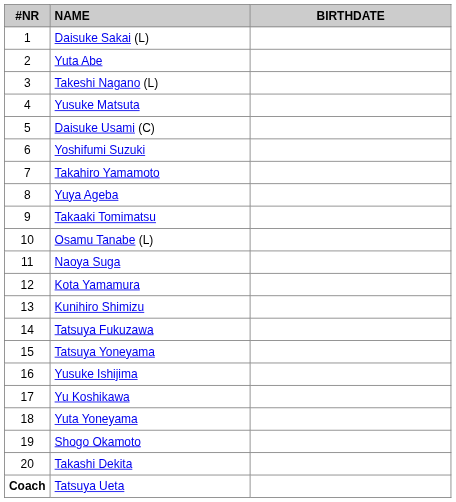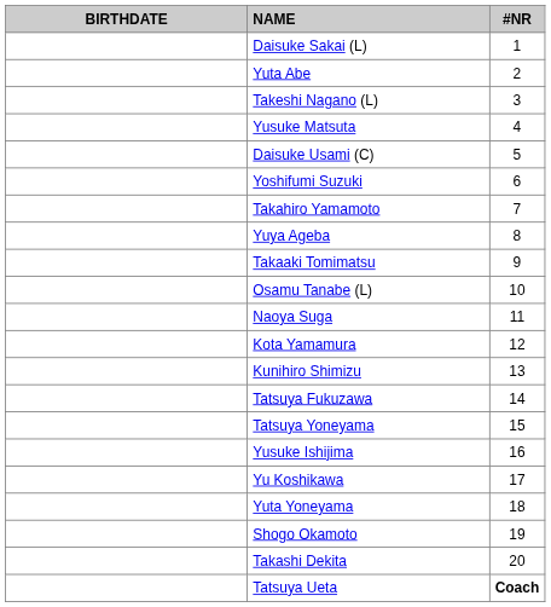 <table border="1" cellspacing="2" cellpadding="5" style="border-collapse: collapse; font-size: 90%;">
 <tr style="background:#ccc;">
+<th style="text-align:center; width:16em;">BIRTHDATE</th>
+<th style="text-align:left; width:16em;">NAME</th>
 <th>#NR</th>
-<th style="text-align:left; width:16em;">NAME</th>
-<th style="text-align:center; width:16em;">BIRTHDATE</th>
 </tr>
 <tr>
+<td align="center"></td>
+<td><a href='#'>Daisuke Sakai</a> (L)</td>
 <td style="text-align:center;">1</td>
-<td><a href='#'>Daisuke Sakai</a> (L)</td>
-<td align="center"></td>
 </tr>
 <tr>
+<td align="center"></td>
+<td><a href='#'>Yuta Abe</a></td>
 <td style="text-align:center;">2</td>
-<td><a href='#'>Yuta Abe</a></td>
-<td align="center"></td>
 </tr>
 <tr>
+<td align="center"></td>
+<td><a href='#'>Takeshi Nagano</a> (L)</td>
 <td style="text-align:center;">3</td>
-<td><a href='#'>Takeshi Nagano</a> (L)</td>
-<td align="center"></td>
 </tr>
 <tr>
+<td align="center"></td>
+<td><a href='#'>Yusuke Matsuta</a></td>
 <td style="text-align:center;">4</td>
-<td><a href='#'>Yusuke Matsuta</a></td>
-<td align="center"></td>
 </tr>
 <tr>
+<td align="center"></td>
+<td><a href='#'>Daisuke Usami</a> (C)</td>
 <td style="text-align:center;">5</td>
-<td><a href='#'>Daisuke Usami</a> (C)</td>
-<td align="center"></td>
 </tr>
 <tr>
+<td align="center"></td>
+<td><a href='#'>Yoshifumi Suzuki</a></td>
 <td style="text-align:center;">6</td>
-<td><a href='#'>Yoshifumi Suzuki</a></td>
-<td align="center"></td>
 </tr>
 <tr>
+<td align="center"></td>
+<td><a href='#'>Takahiro Yamamoto</a></td>
 <td style="text-align:center;">7</td>
-<td><a href='#'>Takahiro Yamamoto</a></td>
-<td align="center"></td>
 </tr>
 <tr>
+<td align="center"></td>
+<td><a href='#'>Yuya Ageba</a></td>
 <td style="text-align:center;">8</td>
-<td><a href='#'>Yuya Ageba</a></td>
-<td align="center"></td>
 </tr>
 <tr>
+<td align="center"></td>
+<td><a href='#'>Takaaki Tomimatsu</a></td>
 <td style="text-align:center;">9</td>
-<td><a href='#'>Takaaki Tomimatsu</a></td>
-<td align="center"></td>
 </tr>
 <tr>
+<td align="center"></td>
+<td><a href='#'>Osamu Tanabe</a> (L)</td>
 <td style="text-align:center;">10</td>
-<td><a href='#'>Osamu Tanabe</a> (L)</td>
-<td align="center"></td>
 </tr>
 <tr>
+<td align="center"></td>
+<td><a href='#'>Naoya Suga</a></td>
 <td style="text-align:center;">11</td>
-<td><a href='#'>Naoya Suga</a></td>
-<td align="center"></td>
 </tr>
 <tr>
+<td align="center"></td>
+<td><a href='#'>Kota Yamamura</a></td>
 <td style="text-align:center;">12</td>
-<td><a href='#'>Kota Yamamura</a></td>
-<td align="center"></td>
 </tr>
 <tr>
+<td align="center"></td>
+<td><a href='#'>Kunihiro Shimizu</a></td>
 <td style="text-align:center;">13</td>
-<td><a href='#'>Kunihiro Shimizu</a></td>
-<td align="center"></td>
 </tr>
 <tr>
+<td align="center"></td>
+<td><a href='#'>Tatsuya Fukuzawa</a></td>
 <td style="text-align:center;">14</td>
-<td><a href='#'>Tatsuya Fukuzawa</a></td>
-<td align="center"></td>
 </tr>
 <tr>
+<td align="center"></td>
+<td><a href='#'>Tatsuya Yoneyama</a></td>
 <td style="text-align:center;">15</td>
-<td><a href='#'>Tatsuya Yoneyama</a></td>
-<td align="center"></td>
 </tr>
 <tr>
+<td align="center"></td>
+<td><a href='#'>Yusuke Ishijima</a></td>
 <td style="text-align:center;">16</td>
-<td><a href='#'>Yusuke Ishijima</a></td>
-<td align="center"></td>
 </tr>
 <tr>
+<td align="center"></td>
+<td><a href='#'>Yu Koshikawa</a></td>
 <td style="text-align:center;">17</td>
-<td><a href='#'>Yu Koshikawa</a></td>
-<td align="center"></td>
 </tr>
 <tr>
+<td align="center"></td>
+<td><a href='#'>Yuta Yoneyama</a></td>
 <td style="text-align:center;">18</td>
-<td><a href='#'>Yuta Yoneyama</a></td>
-<td align="center"></td>
 </tr>
 <tr>
+<td align="center"></td>
+<td><a href='#'>Shogo Okamoto</a></td>
 <td style="text-align:center;">19</td>
-<td><a href='#'>Shogo Okamoto</a></td>
-<td align="center"></td>
 </tr>
 <tr>
+<td align="center"></td>
+<td><a href='#'>Takashi Dekita</a></td>
 <td style="text-align:center;">20</td>
-<td><a href='#'>Takashi Dekita</a></td>
-<td align="center"></td>
 </tr>
 <tr>
+<td align="center"></td>
+<td><a href='#'>Tatsuya Ueta</a></td>
 <td style="text-align:center;"><strong>Coach</strong></td>
-<td><a href='#'>Tatsuya Ueta</a></td>
-<td align="center"></td>
 </tr>
 </table>
